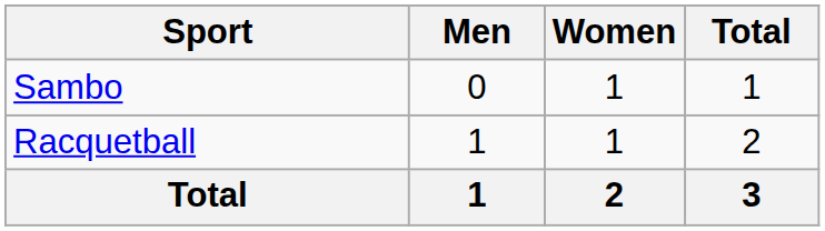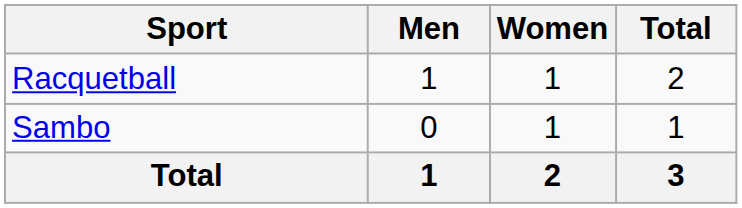 <table class="wikitable sortable" style="text-align:center;">
 <tr>
 <th width=180>Sport</th>
 <th width=55>Men</th>
 <th width=55>Women</th>
 <th width=55>Total</th>
 </tr>
 <tr>
+<td align=left><a href='#'>Racquetball</a></td>
+<td>1</td>
+<td>1</td>
+<td>2</td>
+</tr>
+<tr>
 <td align=left><a href='#'>Sambo</a></td>
 <td>0</td>
 <td>1</td>
 <td>1</td>
-</tr>
-<tr>
-<td align=left><a href='#'>Racquetball</a></td>
-<td>1</td>
-<td>1</td>
-<td>2</td>
 </tr>
 <tr>
 <th>Total</th>
 <th>1</th>
 <th>2</th>
 <th>3</th>
 </tr>
 </table>
